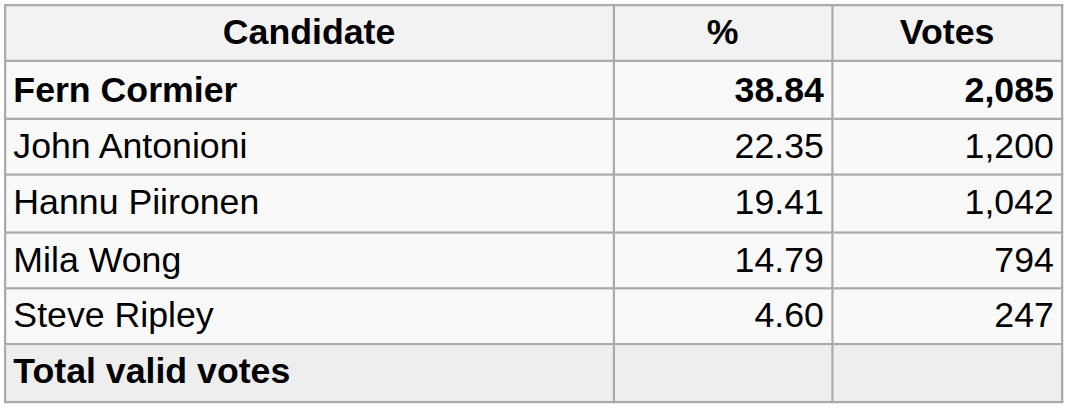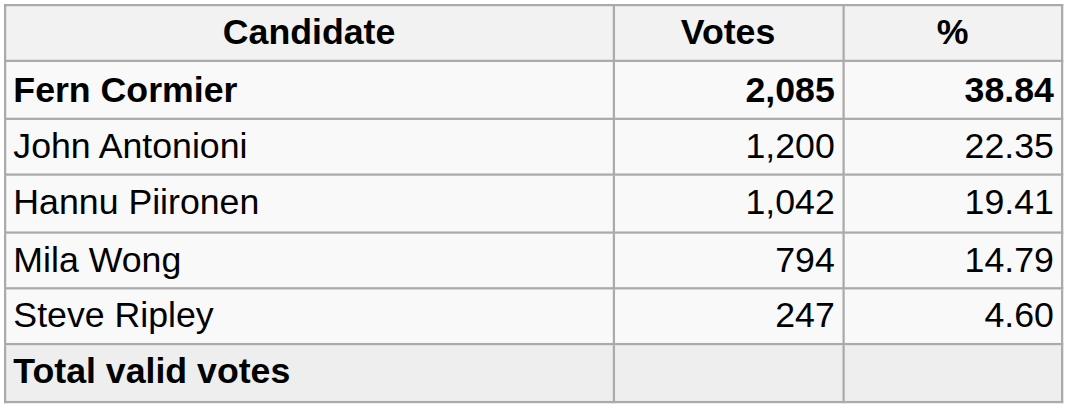 <table style="width:475px;" class="wikitable">
 <tr>
 <th align="center">Candidate</th>
+<th align="center">Votes</th>
 <th align="center">%</th>
-<th align="center">Votes</th>
 </tr>
 <tr>
 <td align="left"><strong>Fern Cormier</strong></td>
+<td align="right"><strong>2,085</strong></td>
 <td align="right"><strong>38.84</strong></td>
-<td align="right"><strong>2,085</strong></td>
 </tr>
 <tr>
 <td align="left">John Antonioni</td>
+<td align="right">1,200</td>
 <td align="right">22.35</td>
-<td align="right">1,200</td>
 </tr>
 <tr>
 <td align="left">Hannu Piironen</td>
+<td align="right">1,042</td>
 <td align="right">19.41</td>
-<td align="right">1,042</td>
 </tr>
 <tr>
 <td align="left">Mila Wong</td>
+<td align="right">794</td>
 <td align="right">14.79</td>
-<td align="right">794</td>
 </tr>
 <tr>
 <td align="left">Steve Ripley</td>
+<td align="right">247</td>
 <td align="right">4.60</td>
-<td align="right">247</td>
 </tr>
 <tr bgcolor="#EEEEEE">
 <td align="left"><strong>Total valid votes</strong></td>
 <td align="right"></td>
 <td align="right"></td>
 </tr>
 </table>
